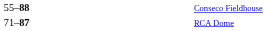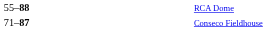 <table style="text-align:center">
 <tr>
 <th width=200></th>
 <th width=30></th>
 <th width=70></th>
 <th width=30></th>
 <th width=200></th>
 <th></th>
 </tr>
 <tr>
 <td align=right></td>
 <td></td>
 <td>55–<strong>88</strong></td>
 <td></td>
 <td align=left><strong></strong></td>
-<td align=left><small><a href='#'>Conseco Fieldhouse</a></small></td>
+<td align=left><small><a href='#'>RCA Dome</a></small></td>
 </tr>
 <tr>
 <td align=right></td>
 <td></td>
 <td>71–<strong>87</strong></td>
 <td></td>
 <td align=left><strong></strong></td>
-<td align=left><small><a href='#'>RCA Dome</a></small></td>
+<td align=left><small><a href='#'>Conseco Fieldhouse</a></small></td>
 </tr>
 </table>
